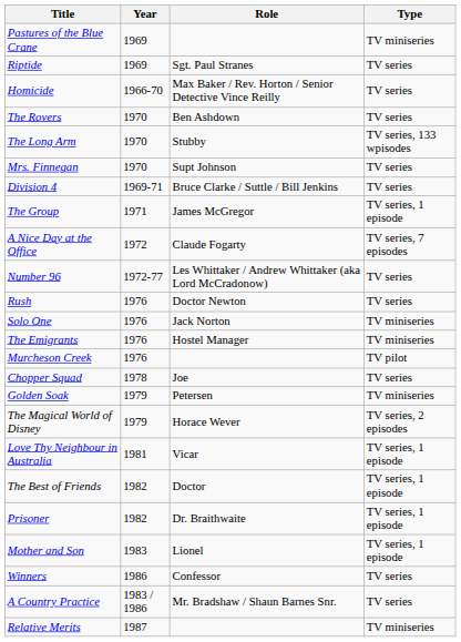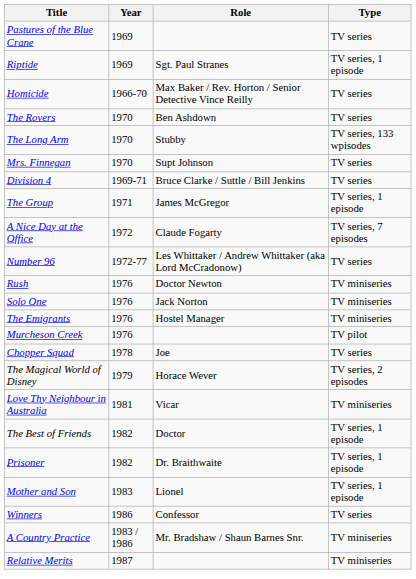 <table class="wikitable">
 <tr>
 <th>Title</th>
 <th>Year</th>
 <th>Role</th>
 <th>Type</th>
 </tr>
 <tr>
 <td><em><a href='#'>Pastures of the Blue Crane</a></em></td>
 <td>1969</td>
 <td></td>
-<td>TV miniseries</td>
+<td>TV series</td>
 </tr>
 <tr>
 <td><em><a href='#'>Riptide</a></em></td>
 <td>1969</td>
 <td>Sgt. Paul Stranes</td>
-<td>TV series</td>
+<td>TV series, 1 episode</td>
 </tr>
 <tr>
 <td><em><a href='#'>Homicide</a></em></td>
 <td>1966-70</td>
 <td>Max Baker / Rev. Horton / Senior  Detective Vince Reilly</td>
 <td>TV series</td>
 </tr>
 <tr>
 <td><em><a href='#'>The Rovers</a></em></td>
 <td>1970</td>
 <td>Ben Ashdown</td>
 <td>TV series</td>
 </tr>
 <tr>
 <td><em><a href='#'>The Long Arm</a></em></td>
 <td>1970</td>
 <td>Stubby</td>
 <td>TV series, 133 wpisodes</td>
 </tr>
 <tr>
 <td><em><a href='#'>Mrs. Finnegan</a></em></td>
 <td>1970</td>
 <td>Supt  Johnson</td>
 <td>TV series</td>
 </tr>
 <tr>
 <td><em><a href='#'>Division 4</a></em></td>
 <td>1969-71</td>
 <td>Bruce Clarke / Suttle / Bill Jenkins</td>
 <td>TV series</td>
 </tr>
 <tr>
 <td><em><a href='#'>The Group</a></em></td>
 <td>1971</td>
 <td>James McGregor</td>
 <td>TV series, 1 episode</td>
 </tr>
 <tr>
 <td><em><a href='#'>A Nice Day at the Office</a></em></td>
 <td>1972</td>
 <td>Claude Fogarty</td>
 <td>TV series, 7 episodes</td>
 </tr>
 <tr>
 <td><em><a href='#'>Number 96</a></em></td>
 <td>1972-77</td>
 <td>Les Whittaker / Andrew Whittaker (aka Lord McCradonow)</td>
 <td>TV series</td>
 </tr>
 <tr>
 <td><em><a href='#'>Rush</a></em></td>
 <td>1976</td>
 <td>Doctor Newton</td>
-<td>TV series</td>
+<td>TV miniseries</td>
 </tr>
 <tr>
 <td><em><a href='#'>Solo One</a></em></td>
 <td>1976</td>
 <td>Jack Norton</td>
 <td>TV miniseries</td>
 </tr>
 <tr>
 <td><em><a href='#'>The Emigrants</a></em></td>
 <td>1976</td>
 <td>Hostel Manager</td>
 <td>TV miniseries</td>
 </tr>
 <tr>
 <td><em><a href='#'>Murcheson Creek</a></em></td>
 <td>1976</td>
 <td></td>
 <td>TV pilot</td>
 </tr>
 <tr>
 <td><em><a href='#'>Chopper Squad</a></em></td>
 <td>1978</td>
 <td>Joe</td>
 <td>TV series</td>
 </tr>
 <tr>
-<td><em><a href='#'>Golden Soak</a></em></td>
-<td>1979</td>
-<td>Petersen</td>
-<td>TV miniseries</td>
-</tr>
-<tr>
 <td><em>The Magical World of Disney</em></td>
 <td>1979</td>
 <td>Horace Wever</td>
 <td>TV series, 2 episodes</td>
 </tr>
 <tr>
 <td><em><a href='#'>Love Thy Neighbour in Australia</a></em></td>
 <td>1981</td>
 <td>Vicar</td>
-<td>TV series, 1 episode</td>
+<td>TV miniseries</td>
 </tr>
 <tr>
 <td><em>The Best of Friends</em></td>
 <td>1982</td>
 <td>Doctor</td>
 <td>TV series, 1 episode</td>
 </tr>
 <tr>
 <td><em><a href='#'>Prisoner</a></em></td>
 <td>1982</td>
 <td>Dr. Braithwaite</td>
 <td>TV series, 1 episode</td>
 </tr>
 <tr>
 <td><em><a href='#'>Mother and Son</a></em></td>
 <td>1983</td>
 <td>Lionel</td>
 <td>TV series, 1 episode</td>
 </tr>
 <tr>
 <td><em><a href='#'>Winners</a></em></td>
 <td>1986</td>
 <td>Confessor</td>
 <td>TV series</td>
 </tr>
 <tr>
 <td><em><a href='#'>A Country Practice</a></em></td>
 <td>1983 / 1986</td>
 <td>Mr. Bradshaw / Shaun Barnes Snr.</td>
-<td>TV series</td>
+<td>TV miniseries</td>
 </tr>
 <tr>
 <td><em><a href='#'>Relative Merits</a></em></td>
 <td>1987</td>
 <td></td>
 <td>TV miniseries</td>
 </tr>
 </table>
